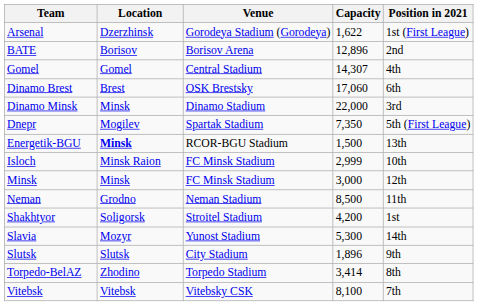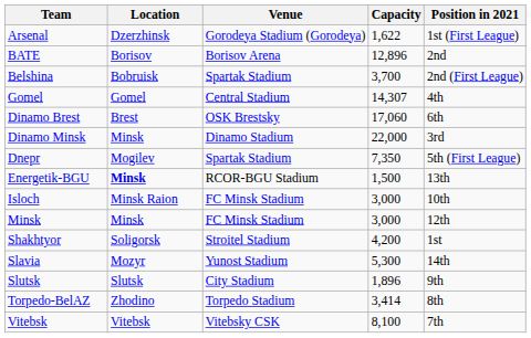 <table class="wikitable sortable" style="text-align:left">
 <tr>
 <th>Team</th>
 <th>Location</th>
 <th>Venue</th>
 <th>Capacity</th>
 <th>Position in 2021</th>
 </tr>
 <tr>
 <td width=120><a href='#'>Arsenal</a></td>
 <td width=110><a href='#'>Dzerzhinsk</a></td>
 <td><a href='#'>Gorodeya Stadium</a> (<a href='#'>Gorodeya</a>)</td>
 <td>1,622</td>
 <td>1st (<a href='#'>First League</a>)</td>
 </tr>
 <tr>
 <td><a href='#'>BATE</a></td>
 <td><a href='#'>Borisov</a></td>
 <td><a href='#'>Borisov Arena</a></td>
 <td>12,896</td>
 <td>2nd</td>
+</tr>
+<tr>
+<td><a href='#'>Belshina</a></td>
+<td><a href='#'>Bobruisk</a></td>
+<td><a href='#'>Spartak Stadium</a></td>
+<td>3,700</td>
+<td>2nd (<a href='#'>First League</a>)</td>
 </tr>
 <tr>
 <td><a href='#'>Gomel</a></td>
 <td><a href='#'>Gomel</a></td>
 <td><a href='#'>Central Stadium</a></td>
 <td>14,307</td>
 <td>4th</td>
 </tr>
 <tr>
 <td><a href='#'>Dinamo Brest</a></td>
 <td><a href='#'>Brest</a></td>
 <td><a href='#'>OSK Brestsky</a></td>
 <td>17,060</td>
 <td>6th</td>
 </tr>
 <tr>
 <td><a href='#'>Dinamo Minsk</a></td>
 <td><a href='#'>Minsk</a></td>
 <td><a href='#'>Dinamo Stadium</a></td>
 <td>22,000</td>
 <td>3rd</td>
 </tr>
 <tr>
 <td><a href='#'>Dnepr</a></td>
 <td><a href='#'>Mogilev</a></td>
 <td><a href='#'>Spartak Stadium</a></td>
 <td>7,350</td>
 <td>5th (<a href='#'>First League</a>)</td>
 </tr>
 <tr>
 <td><a href='#'>Energetik-BGU</a></td>
 <td><strong><a href='#'>Minsk</a></strong></td>
 <td>RCOR-BGU Stadium</td>
 <td>1,500</td>
 <td>13th</td>
 </tr>
 <tr>
 <td><a href='#'>Isloch</a></td>
 <td><a href='#'>Minsk Raion</a></td>
 <td><a href='#'>FC Minsk Stadium</a></td>
-<td>2,999</td>
+<td>3,000</td>
 <td>10th</td>
 </tr>
 <tr>
 <td><a href='#'>Minsk</a></td>
 <td><a href='#'>Minsk</a></td>
 <td><a href='#'>FC Minsk Stadium</a></td>
 <td>3,000</td>
 <td>12th</td>
-</tr>
-<tr>
-<td><a href='#'>Neman</a></td>
-<td><a href='#'>Grodno</a></td>
-<td><a href='#'>Neman Stadium</a></td>
-<td>8,500</td>
-<td>11th</td>
 </tr>
 <tr>
 <td><a href='#'>Shakhtyor</a></td>
 <td><a href='#'>Soligorsk</a></td>
 <td><a href='#'>Stroitel Stadium</a></td>
 <td>4,200</td>
 <td>1st</td>
 </tr>
 <tr>
 <td><a href='#'>Slavia</a></td>
 <td><a href='#'>Mozyr</a></td>
 <td><a href='#'>Yunost Stadium</a></td>
 <td>5,300</td>
 <td>14th</td>
 </tr>
 <tr>
 <td><a href='#'>Slutsk</a></td>
 <td><a href='#'>Slutsk</a></td>
 <td><a href='#'>City Stadium</a></td>
 <td>1,896</td>
 <td>9th</td>
 </tr>
 <tr>
 <td><a href='#'>Torpedo-BelAZ</a></td>
 <td><a href='#'>Zhodino</a></td>
 <td><a href='#'>Torpedo Stadium</a></td>
 <td>3,414</td>
 <td>8th</td>
 </tr>
 <tr>
 <td><a href='#'>Vitebsk</a></td>
 <td><a href='#'>Vitebsk</a></td>
 <td><a href='#'>Vitebsky CSK</a></td>
 <td>8,100</td>
 <td>7th</td>
 </tr>
 </table>
